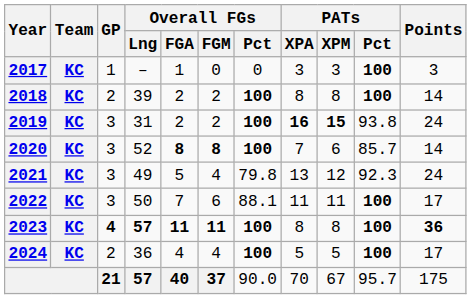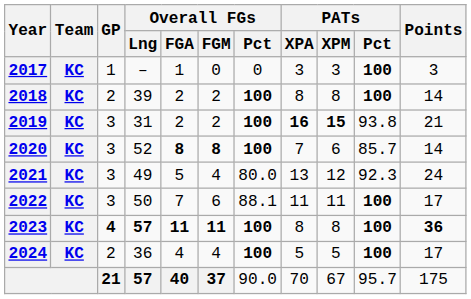 <table class=wikitable style="text-align:center;">
 <tr>
 <th rowspan="2">Year</th>
 <th rowspan="2">Team</th>
 <th rowspan="2">GP</th>
 <th colspan="4">Overall FGs</th>
 <th colspan="3">PATs</th>
 <th rowspan="2">Points</th>
 </tr>
 <tr>
 <th>Lng</th>
 <th>FGA</th>
 <th>FGM</th>
 <th>Pct</th>
 <th>XPA</th>
 <th>XPM</th>
 <th>Pct</th>
 </tr>
 <tr>
 <th><a href='#'>2017</a></th>
 <th><a href='#'>KC</a></th>
 <td>1</td>
 <td>–</td>
 <td>1</td>
 <td>0</td>
 <td>0</td>
 <td>3</td>
 <td>3</td>
 <td><strong>100</strong></td>
 <td>3</td>
 </tr>
 <tr>
 <th><a href='#'>2018</a></th>
 <th><a href='#'>KC</a></th>
 <td>2</td>
 <td>39</td>
 <td>2</td>
 <td>2</td>
 <td><strong>100</strong></td>
 <td>8</td>
 <td>8</td>
 <td><strong>100</strong></td>
 <td>14</td>
 </tr>
 <tr>
 <th><a href='#'>2019</a></th>
 <th><a href='#'>KC</a></th>
 <td>3</td>
 <td>31</td>
 <td>2</td>
 <td>2</td>
 <td><strong>100</strong></td>
 <td><strong>16</strong></td>
 <td><strong>15</strong></td>
 <td>93.8</td>
-<td>24</td>
+<td>21</td>
 </tr>
 <tr>
 <th><a href='#'>2020</a></th>
 <th><a href='#'>KC</a></th>
 <td>3</td>
 <td>52</td>
 <td><strong>8</strong></td>
 <td><strong>8</strong></td>
 <td><strong>100</strong></td>
 <td>7</td>
 <td>6</td>
 <td>85.7</td>
 <td>14</td>
 </tr>
 <tr>
 <th><a href='#'>2021</a></th>
 <th><a href='#'>KC</a></th>
 <td>3</td>
 <td>49</td>
 <td>5</td>
 <td>4</td>
-<td>79.8</td>
+<td>80.0</td>
 <td>13</td>
 <td>12</td>
 <td>92.3</td>
 <td>24</td>
 </tr>
 <tr>
 <th><a href='#'>2022</a></th>
 <th><a href='#'>KC</a></th>
 <td>3</td>
 <td>50</td>
 <td>7</td>
 <td>6</td>
 <td>88.1</td>
 <td>11</td>
 <td>11</td>
 <td><strong>100</strong></td>
 <td>17</td>
 </tr>
 <tr>
 <th><a href='#'>2023</a></th>
 <th><a href='#'>KC</a></th>
 <td><strong>4</strong></td>
 <td><strong>57</strong></td>
 <td><strong>11</strong></td>
 <td><strong>11</strong></td>
 <td><strong>100</strong></td>
 <td>8</td>
 <td>8</td>
 <td><strong>100</strong></td>
 <td><strong>36</strong></td>
 </tr>
 <tr>
 <th><a href='#'>2024</a></th>
 <th><a href='#'>KC</a></th>
 <td>2</td>
 <td>36</td>
 <td>4</td>
 <td>4</td>
 <td><strong>100</strong></td>
 <td>5</td>
 <td>5</td>
 <td><strong>100</strong></td>
 <td>17</td>
 </tr>
 <tr>
 <th colspan="2"></th>
 <th>21</th>
 <th>57</th>
 <th>40</th>
 <th>37</th>
 <td>90.0</td>
 <td>70</td>
 <td>67</td>
 <td>95.7</td>
 <td>175</td>
 </tr>
 </table>
